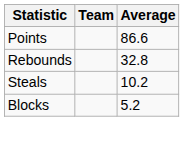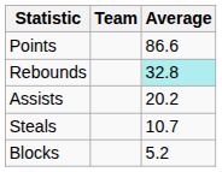 <table class=wikitable>
 <tr>
 <th>Statistic</th>
 <th>Team</th>
 <th>Average</th>
 </tr>
 <tr>
 <td>Points</td>
 <td></td>
 <td>86.6</td>
 </tr>
 <tr>
 <td>Rebounds</td>
 <td></td>
-<td>32.8</td>
+<td style="background: paleturquoise;">32.8</td>
+</tr>
+<tr>
+<td>Assists</td>
+<td></td>
+<td>20.2</td>
 </tr>
 <tr>
 <td>Steals</td>
 <td></td>
-<td>10.2</td>
+<td>10.7</td>
 </tr>
 <tr>
 <td>Blocks</td>
 <td></td>
 <td>5.2</td>
 </tr>
 </table>
